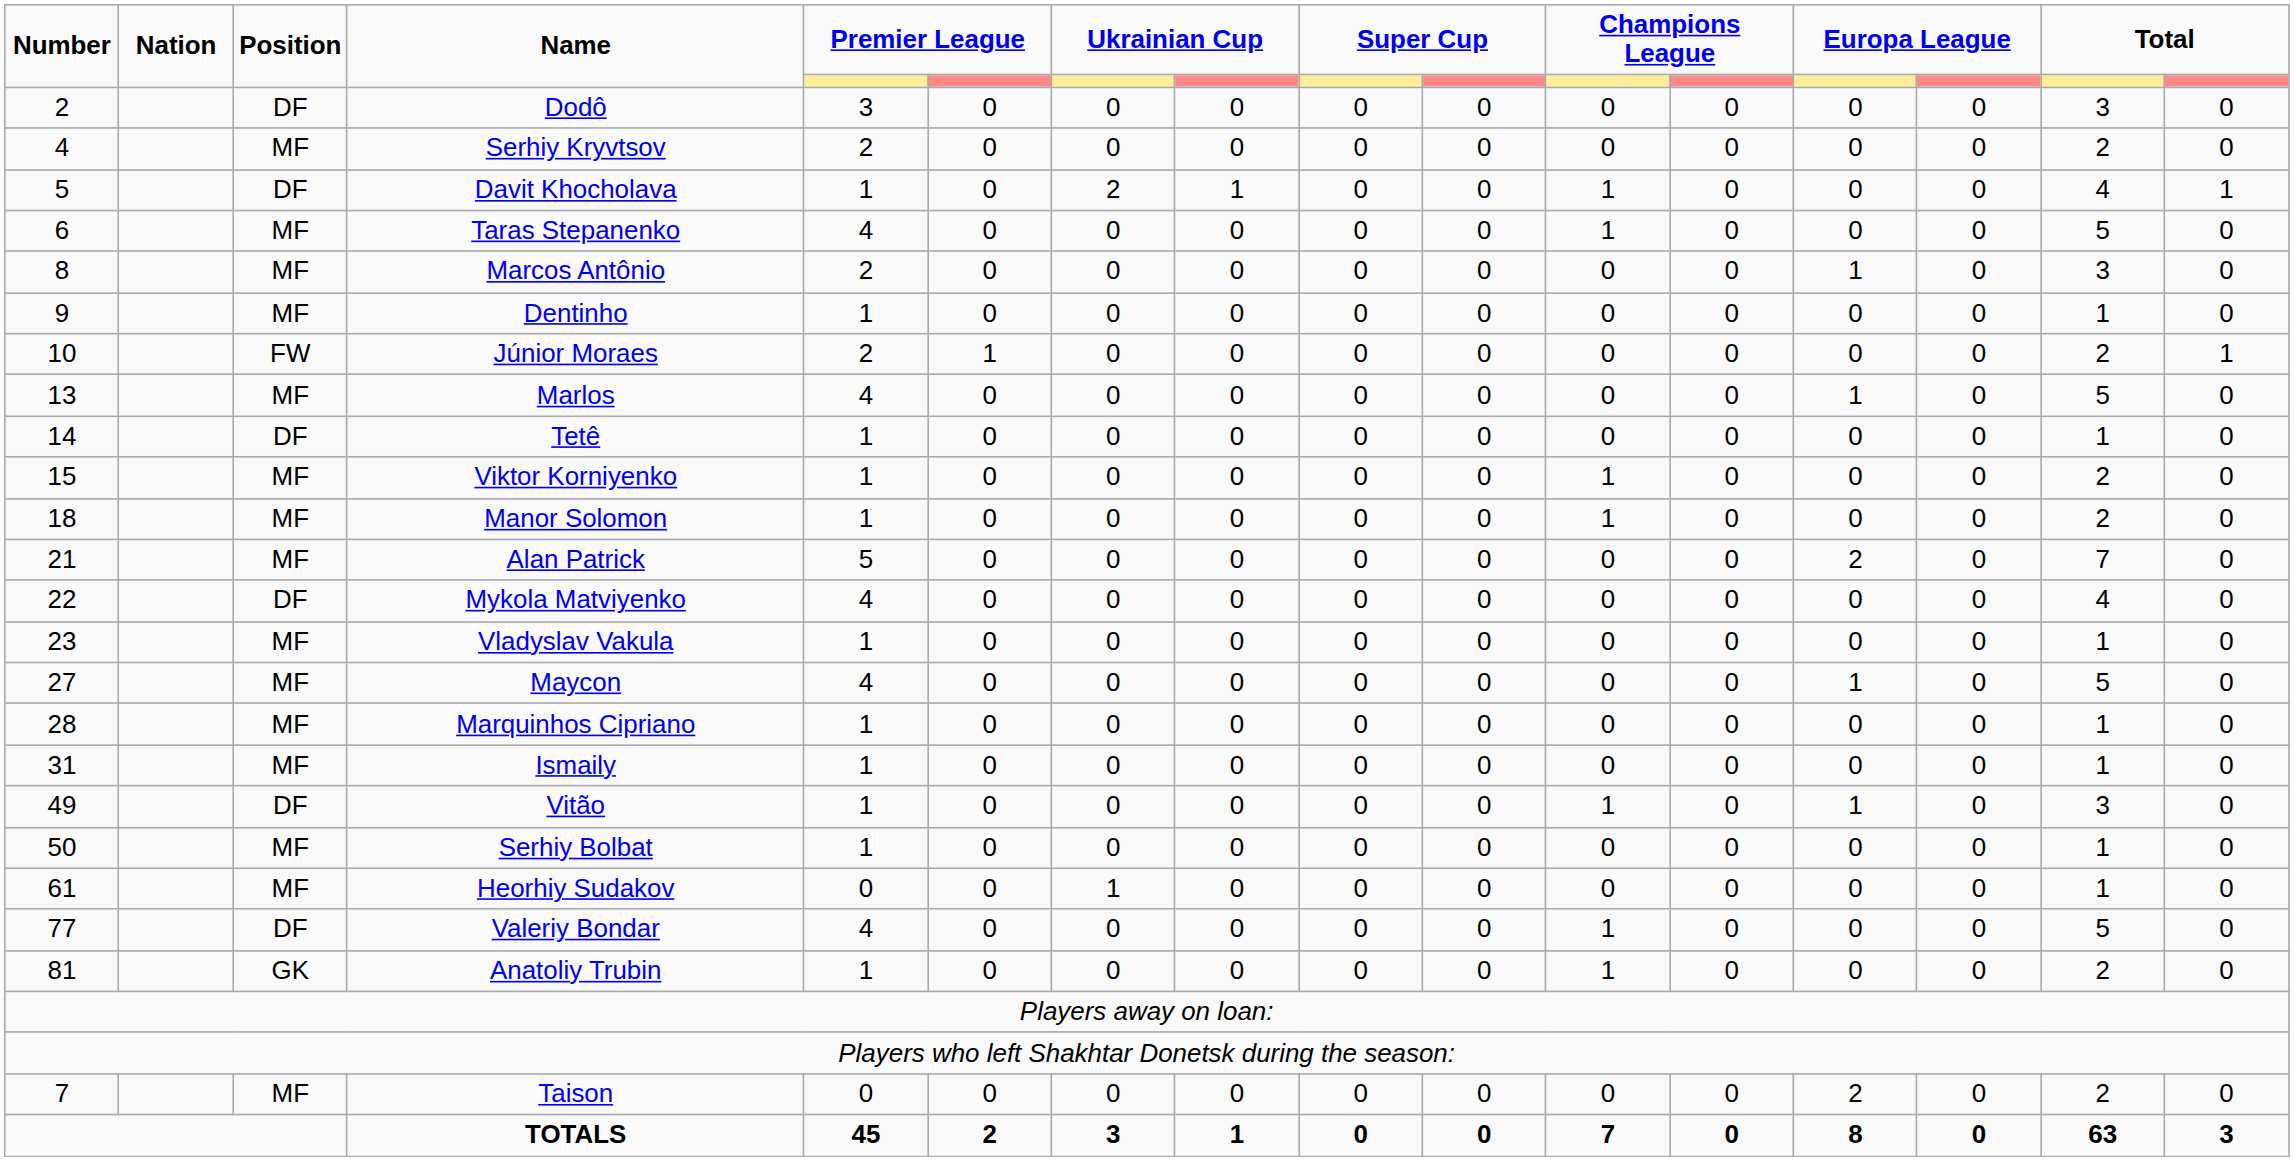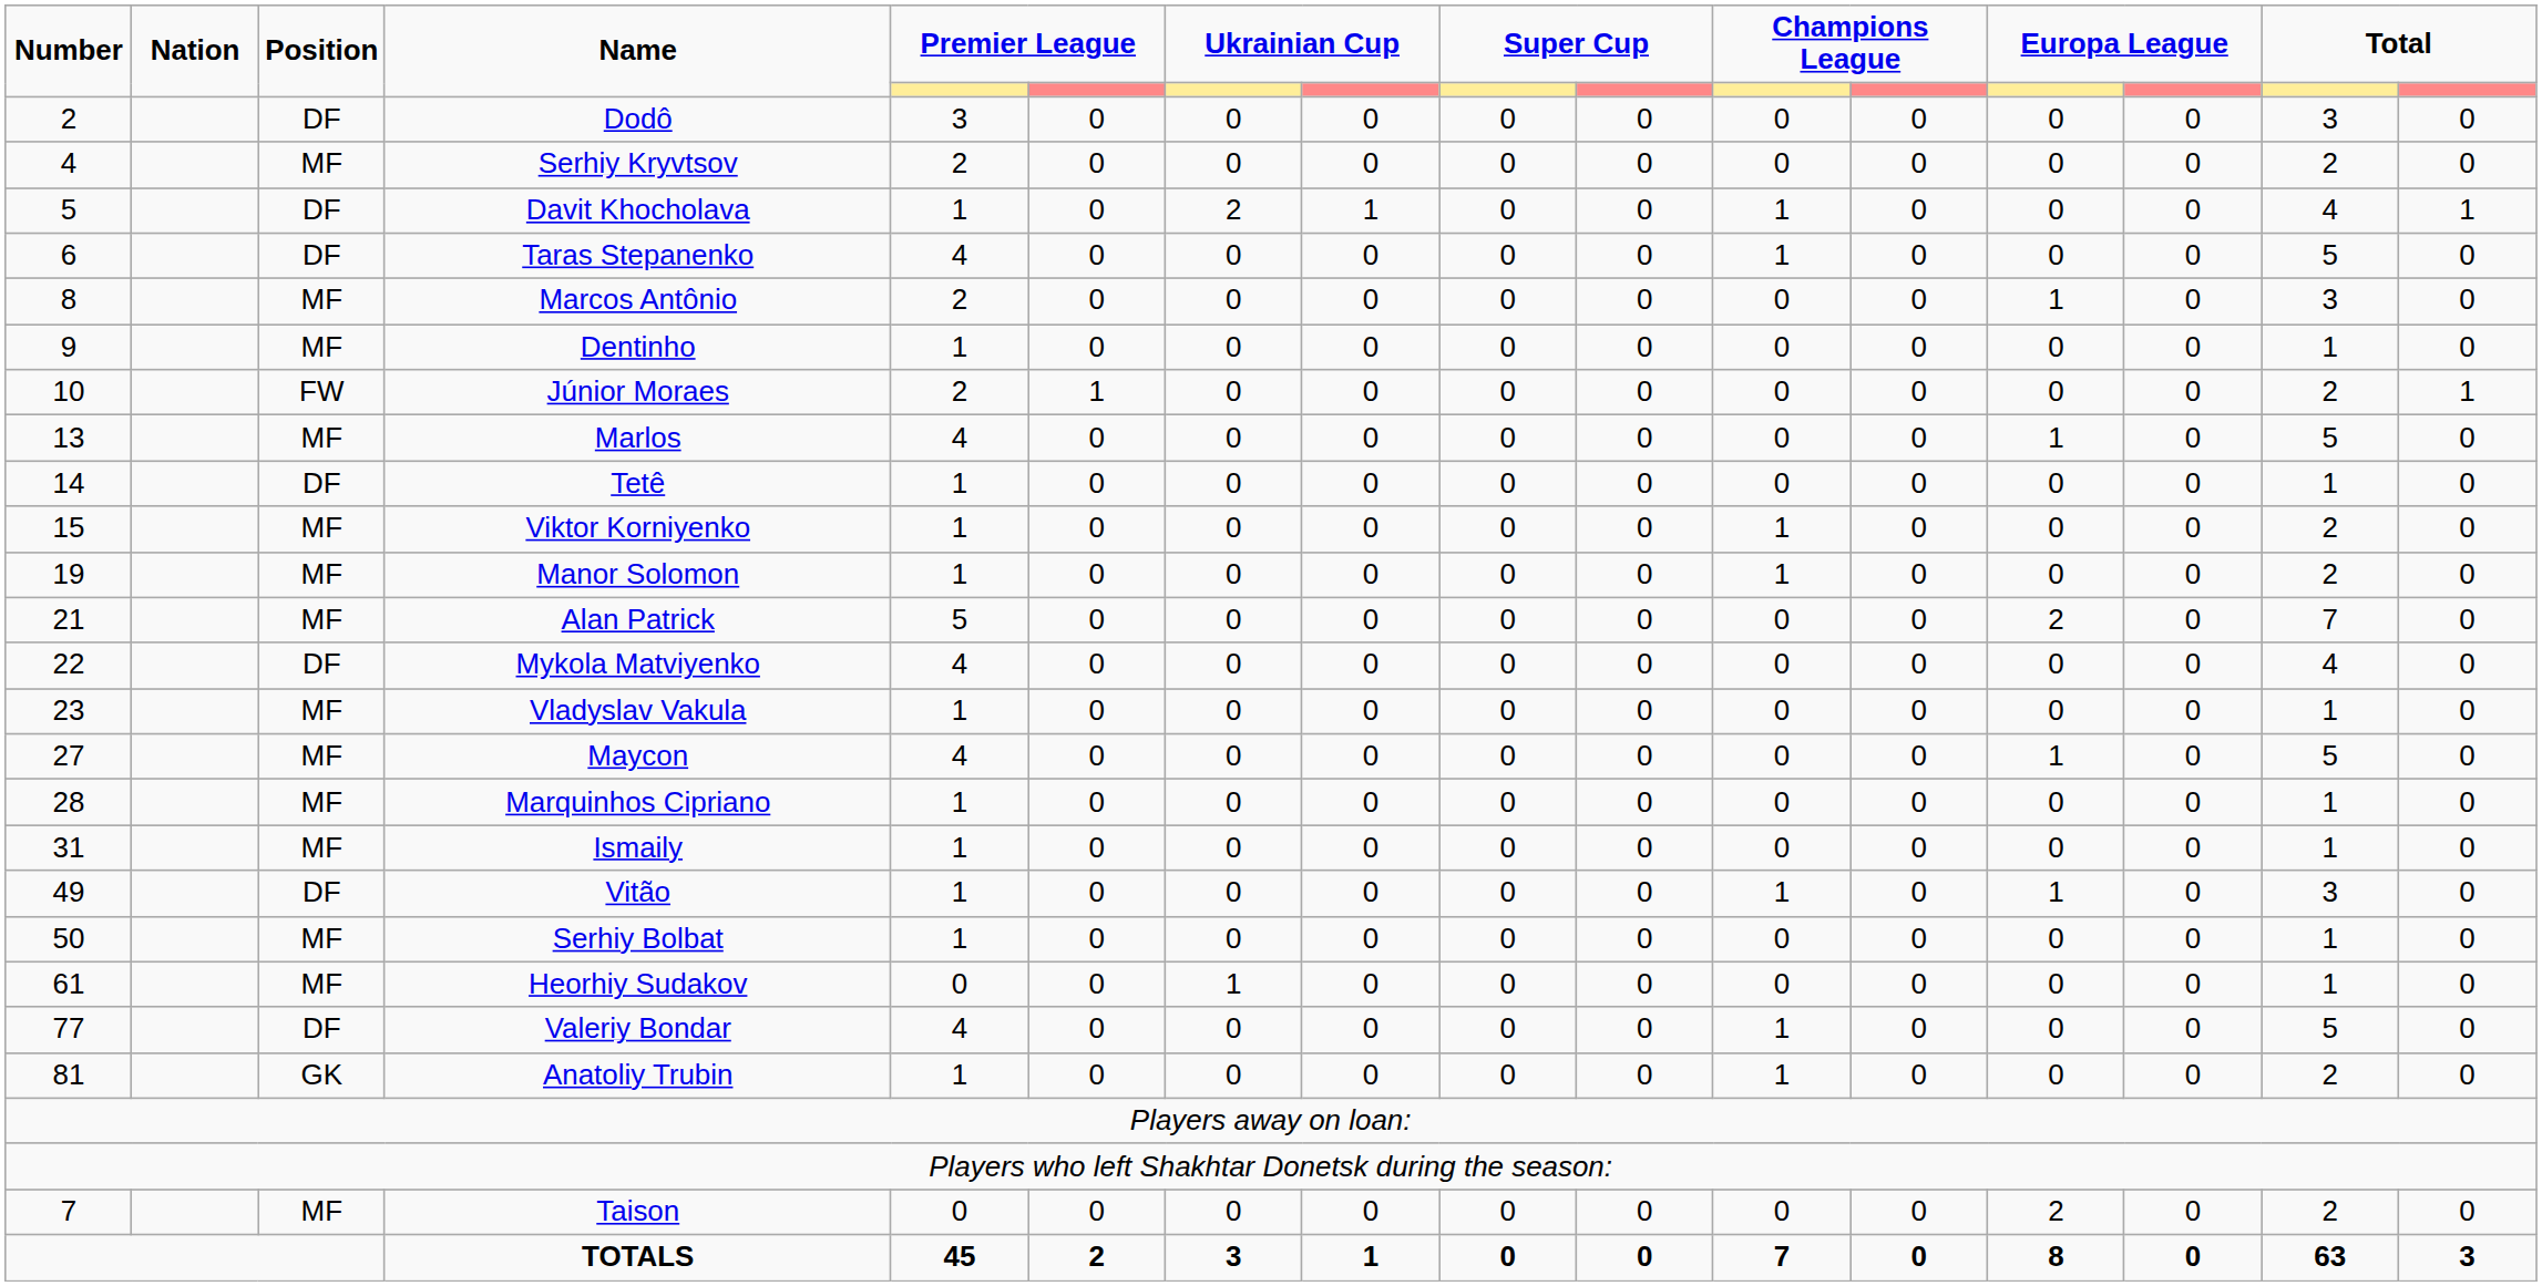 <table class="wikitable" style="font-size: 100%; text-align: center;">
 <tr>
 <td rowspan="2" width="5%" align="center"><strong>Number</strong></td>
 <td rowspan="2" width="5%" align="center"><strong>Nation</strong></td>
 <td rowspan="2" width="5%" align="center"><strong>Position</strong></td>
 <td rowspan="2" width="20%" align="center"><strong>Name</strong></td>
 <td colspan="2" align="center"><strong><a href='#'>Premier League</a></strong></td>
 <td colspan="2" align="center"><strong><a href='#'>Ukrainian Cup</a></strong></td>
 <td colspan="2" align="center"><strong><a href='#'>Super Cup</a></strong></td>
 <td colspan="2" align="center"><strong><a href='#'>Champions League</a></strong></td>
 <td colspan="2" align="center"><strong><a href='#'>Europa League</a></strong></td>
 <td colspan="2" align="center"><strong>Total</strong></td>
 </tr>
 <tr>
 <th width=60 style="background: #FFEE99"></th>
 <th width=60 style="background: #FF8888"></th>
 <th width=60 style="background: #FFEE99"></th>
 <th width=60 style="background: #FF8888"></th>
 <th width=60 style="background: #FFEE99"></th>
 <th width=60 style="background: #FF8888"></th>
 <th width=60 style="background: #FFEE99"></th>
 <th width=60 style="background: #FF8888"></th>
 <th width=60 style="background: #FFEE99"></th>
 <th width=60 style="background: #FF8888"></th>
 <th width=60 style="background: #FFEE99"></th>
 <th width=60 style="background: #FF8888"></th>
 </tr>
 <tr>
 <td>2</td>
 <td></td>
 <td>DF</td>
 <td><a href='#'>Dodô</a></td>
 <td>3</td>
 <td>0</td>
 <td>0</td>
 <td>0</td>
 <td>0</td>
 <td>0</td>
 <td>0</td>
 <td>0</td>
 <td>0</td>
 <td>0</td>
 <td>3</td>
 <td>0</td>
 </tr>
 <tr>
 <td>4</td>
 <td></td>
 <td>MF</td>
 <td><a href='#'>Serhiy Kryvtsov</a></td>
 <td>2</td>
 <td>0</td>
 <td>0</td>
 <td>0</td>
 <td>0</td>
 <td>0</td>
 <td>0</td>
 <td>0</td>
 <td>0</td>
 <td>0</td>
 <td>2</td>
 <td>0</td>
 </tr>
 <tr>
 <td>5</td>
 <td></td>
 <td>DF</td>
 <td><a href='#'>Davit Khocholava</a></td>
 <td>1</td>
 <td>0</td>
 <td>2</td>
 <td>1</td>
 <td>0</td>
 <td>0</td>
 <td>1</td>
 <td>0</td>
 <td>0</td>
 <td>0</td>
 <td>4</td>
 <td>1</td>
 </tr>
 <tr>
 <td>6</td>
 <td></td>
-<td>MF</td>
+<td>DF</td>
 <td><a href='#'>Taras Stepanenko</a></td>
 <td>4</td>
 <td>0</td>
 <td>0</td>
 <td>0</td>
 <td>0</td>
 <td>0</td>
 <td>1</td>
 <td>0</td>
 <td>0</td>
 <td>0</td>
 <td>5</td>
 <td>0</td>
 </tr>
 <tr>
 <td>8</td>
 <td></td>
 <td>MF</td>
 <td><a href='#'>Marcos Antônio</a></td>
 <td>2</td>
 <td>0</td>
 <td>0</td>
 <td>0</td>
 <td>0</td>
 <td>0</td>
 <td>0</td>
 <td>0</td>
 <td>1</td>
 <td>0</td>
 <td>3</td>
 <td>0</td>
 </tr>
 <tr>
 <td>9</td>
 <td></td>
 <td>MF</td>
 <td><a href='#'>Dentinho</a></td>
 <td>1</td>
 <td>0</td>
 <td>0</td>
 <td>0</td>
 <td>0</td>
 <td>0</td>
 <td>0</td>
 <td>0</td>
 <td>0</td>
 <td>0</td>
 <td>1</td>
 <td>0</td>
 </tr>
 <tr>
 <td>10</td>
 <td></td>
 <td>FW</td>
 <td><a href='#'>Júnior Moraes</a></td>
 <td>2</td>
 <td>1</td>
 <td>0</td>
 <td>0</td>
 <td>0</td>
 <td>0</td>
 <td>0</td>
 <td>0</td>
 <td>0</td>
 <td>0</td>
 <td>2</td>
 <td>1</td>
 </tr>
 <tr>
 <td>13</td>
 <td></td>
 <td>MF</td>
 <td><a href='#'>Marlos</a></td>
 <td>4</td>
 <td>0</td>
 <td>0</td>
 <td>0</td>
 <td>0</td>
 <td>0</td>
 <td>0</td>
 <td>0</td>
 <td>1</td>
 <td>0</td>
 <td>5</td>
 <td>0</td>
 </tr>
 <tr>
 <td>14</td>
 <td></td>
 <td>DF</td>
 <td><a href='#'>Tetê</a></td>
 <td>1</td>
 <td>0</td>
 <td>0</td>
 <td>0</td>
 <td>0</td>
 <td>0</td>
 <td>0</td>
 <td>0</td>
 <td>0</td>
 <td>0</td>
 <td>1</td>
 <td>0</td>
 </tr>
 <tr>
 <td>15</td>
 <td></td>
 <td>MF</td>
 <td><a href='#'>Viktor Korniyenko</a></td>
 <td>1</td>
 <td>0</td>
 <td>0</td>
 <td>0</td>
 <td>0</td>
 <td>0</td>
 <td>1</td>
 <td>0</td>
 <td>0</td>
 <td>0</td>
 <td>2</td>
 <td>0</td>
 </tr>
 <tr>
-<td>18</td>
+<td>19</td>
 <td></td>
 <td>MF</td>
 <td><a href='#'>Manor Solomon</a></td>
 <td>1</td>
 <td>0</td>
 <td>0</td>
 <td>0</td>
 <td>0</td>
 <td>0</td>
 <td>1</td>
 <td>0</td>
 <td>0</td>
 <td>0</td>
 <td>2</td>
 <td>0</td>
 </tr>
 <tr>
 <td>21</td>
 <td></td>
 <td>MF</td>
 <td><a href='#'>Alan Patrick</a></td>
 <td>5</td>
 <td>0</td>
 <td>0</td>
 <td>0</td>
 <td>0</td>
 <td>0</td>
 <td>0</td>
 <td>0</td>
 <td>2</td>
 <td>0</td>
 <td>7</td>
 <td>0</td>
 </tr>
 <tr>
 <td>22</td>
 <td></td>
 <td>DF</td>
 <td><a href='#'>Mykola Matviyenko</a></td>
 <td>4</td>
 <td>0</td>
 <td>0</td>
 <td>0</td>
 <td>0</td>
 <td>0</td>
 <td>0</td>
 <td>0</td>
 <td>0</td>
 <td>0</td>
 <td>4</td>
 <td>0</td>
 </tr>
 <tr>
 <td>23</td>
 <td></td>
 <td>MF</td>
 <td><a href='#'>Vladyslav Vakula</a></td>
 <td>1</td>
 <td>0</td>
 <td>0</td>
 <td>0</td>
 <td>0</td>
 <td>0</td>
 <td>0</td>
 <td>0</td>
 <td>0</td>
 <td>0</td>
 <td>1</td>
 <td>0</td>
 </tr>
 <tr>
 <td>27</td>
 <td></td>
 <td>MF</td>
 <td><a href='#'>Maycon</a></td>
 <td>4</td>
 <td>0</td>
 <td>0</td>
 <td>0</td>
 <td>0</td>
 <td>0</td>
 <td>0</td>
 <td>0</td>
 <td>1</td>
 <td>0</td>
 <td>5</td>
 <td>0</td>
 </tr>
 <tr>
 <td>28</td>
 <td></td>
 <td>MF</td>
 <td><a href='#'>Marquinhos Cipriano</a></td>
 <td>1</td>
 <td>0</td>
 <td>0</td>
 <td>0</td>
 <td>0</td>
 <td>0</td>
 <td>0</td>
 <td>0</td>
 <td>0</td>
 <td>0</td>
 <td>1</td>
 <td>0</td>
 </tr>
 <tr>
 <td>31</td>
 <td></td>
 <td>MF</td>
 <td><a href='#'>Ismaily</a></td>
 <td>1</td>
 <td>0</td>
 <td>0</td>
 <td>0</td>
 <td>0</td>
 <td>0</td>
 <td>0</td>
 <td>0</td>
 <td>0</td>
 <td>0</td>
 <td>1</td>
 <td>0</td>
 </tr>
 <tr>
 <td>49</td>
 <td></td>
 <td>DF</td>
 <td><a href='#'>Vitão</a></td>
 <td>1</td>
 <td>0</td>
 <td>0</td>
 <td>0</td>
 <td>0</td>
 <td>0</td>
 <td>1</td>
 <td>0</td>
 <td>1</td>
 <td>0</td>
 <td>3</td>
 <td>0</td>
 </tr>
 <tr>
 <td>50</td>
 <td></td>
 <td>MF</td>
 <td><a href='#'>Serhiy Bolbat</a></td>
 <td>1</td>
 <td>0</td>
 <td>0</td>
 <td>0</td>
 <td>0</td>
 <td>0</td>
 <td>0</td>
 <td>0</td>
 <td>0</td>
 <td>0</td>
 <td>1</td>
 <td>0</td>
 </tr>
 <tr>
 <td>61</td>
 <td></td>
 <td>MF</td>
 <td><a href='#'>Heorhiy Sudakov</a></td>
 <td>0</td>
 <td>0</td>
 <td>1</td>
 <td>0</td>
 <td>0</td>
 <td>0</td>
 <td>0</td>
 <td>0</td>
 <td>0</td>
 <td>0</td>
 <td>1</td>
 <td>0</td>
 </tr>
 <tr>
 <td>77</td>
 <td></td>
 <td>DF</td>
 <td><a href='#'>Valeriy Bondar</a></td>
 <td>4</td>
 <td>0</td>
 <td>0</td>
 <td>0</td>
 <td>0</td>
 <td>0</td>
 <td>1</td>
 <td>0</td>
 <td>0</td>
 <td>0</td>
 <td>5</td>
 <td>0</td>
 </tr>
 <tr>
 <td>81</td>
 <td></td>
 <td>GK</td>
 <td><a href='#'>Anatoliy Trubin</a></td>
 <td>1</td>
 <td>0</td>
 <td>0</td>
 <td>0</td>
 <td>0</td>
 <td>0</td>
 <td>1</td>
 <td>0</td>
 <td>0</td>
 <td>0</td>
 <td>2</td>
 <td>0</td>
 </tr>
 <tr>
 <td colspan="16"><em>Players away on loan:</em></td>
 </tr>
 <tr>
 <td colspan="16"><em>Players who left Shakhtar Donetsk during the season:</em></td>
 </tr>
 <tr>
 <td>7</td>
 <td></td>
 <td>MF</td>
 <td><a href='#'>Taison</a></td>
 <td>0</td>
 <td>0</td>
 <td>0</td>
 <td>0</td>
 <td>0</td>
 <td>0</td>
 <td>0</td>
 <td>0</td>
 <td>2</td>
 <td>0</td>
 <td>2</td>
 <td>0</td>
 </tr>
 <tr>
 <td colspan="3"></td>
 <td><strong>TOTALS</strong></td>
 <td><strong>45</strong></td>
 <td><strong>2</strong></td>
 <td><strong>3</strong></td>
 <td><strong>1</strong></td>
 <td><strong>0</strong></td>
 <td><strong>0</strong></td>
 <td><strong>7</strong></td>
 <td><strong>0</strong></td>
 <td><strong>8</strong></td>
 <td><strong>0</strong></td>
 <td><strong>63</strong></td>
 <td><strong>3</strong></td>
 </tr>
 </table>
